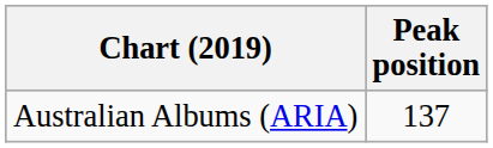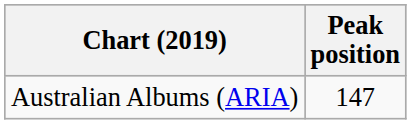 <table class="wikitable">
 <tr>
 <th>Chart (2019)</th>
 <th>Peak<br>position</th>
 </tr>
 <tr>
 <td>Australian Albums (<a href='#'>ARIA</a>)</td>
-<td style="text-align:center;">137</td>
+<td style="text-align:center;">147</td>
 </tr>
 </table>
